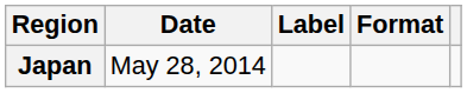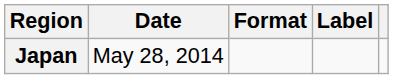 <table class="wikitable plainrowheaders">
 <tr>
 <th scope="col">Region</th>
 <th scope="col">Date</th>
+<th scope="col">Format</th>
 <th scope="col">Label</th>
-<th scope="col">Format</th>
 <th scope="col"></th>
 </tr>
 <tr>
 <th scope="row">Japan</th>
 <td rowspan="1">May 28, 2014</td>
 <td rowspan="1"></td>
 <td rowspan="1"></td>
 <td align="center"></td>
 </tr>
 </table>
